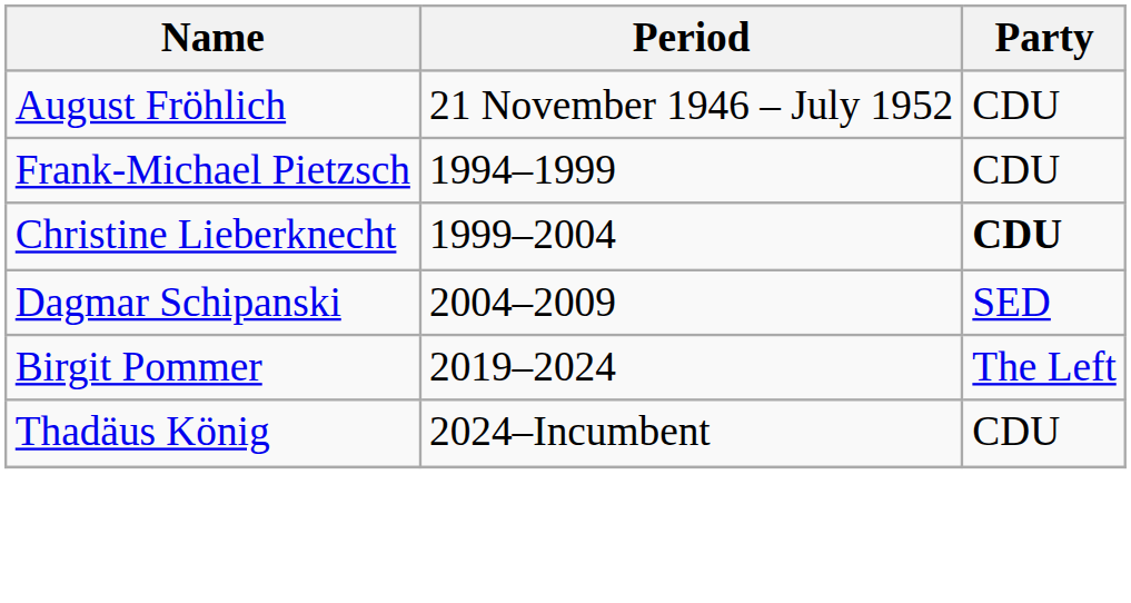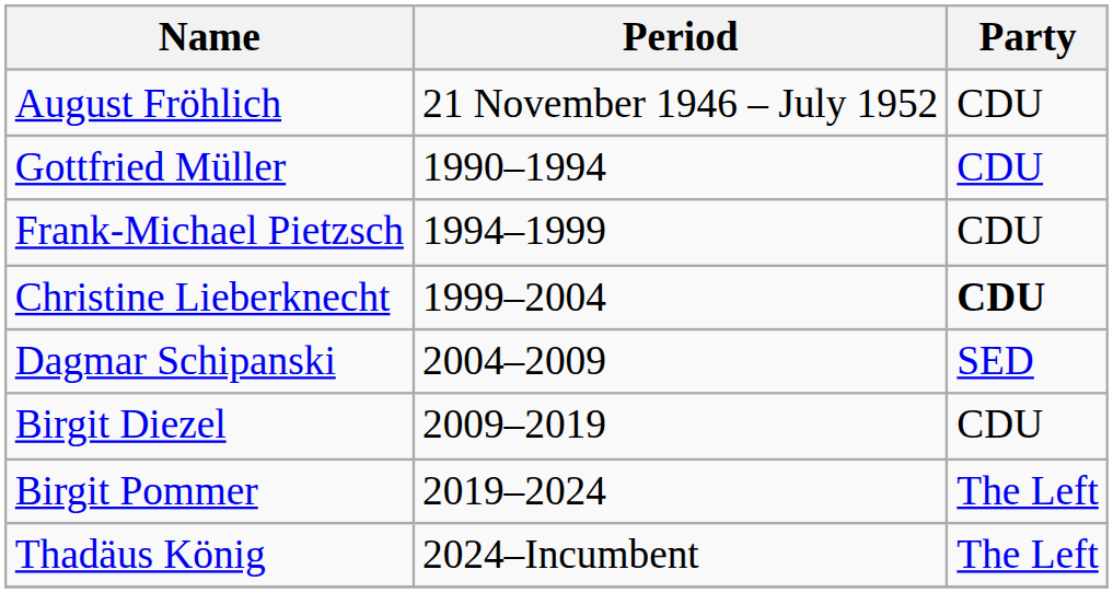 <table class="wikitable">
 <tr>
 <th>Name</th>
 <th>Period</th>
 <th>Party</th>
 </tr>
 <tr>
 <td><a href='#'>August Fröhlich</a></td>
 <td>21 November 1946 – July 1952</td>
 <td>CDU</td>
+</tr>
+<tr>
+<td><a href='#'>Gottfried Müller</a></td>
+<td>1990–1994</td>
+<td><a href='#'>CDU</a></td>
 </tr>
 <tr>
 <td><a href='#'>Frank-Michael Pietzsch</a></td>
 <td>1994–1999</td>
 <td>CDU</td>
 </tr>
 <tr>
 <td><a href='#'>Christine Lieberknecht</a></td>
 <td>1999–2004</td>
 <td><strong>CDU</strong></td>
 </tr>
 <tr>
 <td><a href='#'>Dagmar Schipanski</a></td>
 <td>2004–2009</td>
 <td><a href='#'>SED</a></td>
 </tr>
 <tr>
+<td><a href='#'>Birgit Diezel</a></td>
+<td>2009–2019</td>
+<td>CDU</td>
+</tr>
+<tr>
 <td><a href='#'>Birgit Pommer</a></td>
 <td>2019–2024</td>
 <td><a href='#'>The Left</a></td>
 </tr>
 <tr>
 <td><a href='#'>Thadäus König</a></td>
 <td>2024–Incumbent</td>
-<td>CDU</td>
+<td><a href='#'>The Left</a></td>
 </tr>
 <tr>
 </tr>
 </table>
